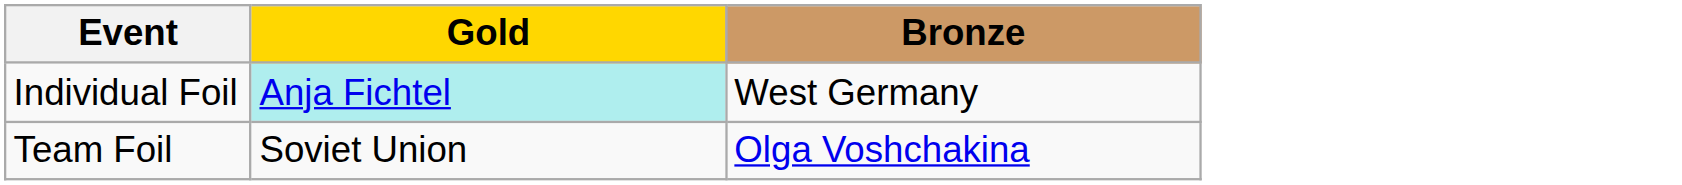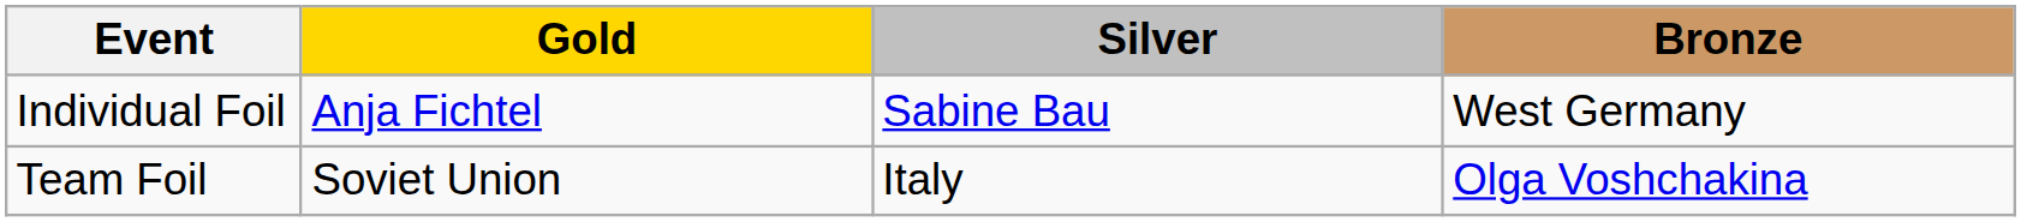 <table class="wikitable">
 <tr>
 <th width="100">Event</th>
 <th style="background-color:gold;" width="200"> Gold</th>
+<th style="background-color:silver;" width="200"> Silver</th>
 <th style="background-color:#CC9966;" width="200"> Bronze</th>
 </tr>
 <tr>
 <td>Individual Foil</td>
-<td style="background: paleturquoise;"> <a href='#'>Anja Fichtel</a></td>
+<td> <a href='#'>Anja Fichtel</a></td>
+<td> <a href='#'>Sabine Bau</a></td>
 <td> West Germany</td>
 </tr>
 <tr>
 <td>Team Foil</td>
 <td> Soviet Union</td>
+<td> Italy</td>
 <td> <a href='#'>Olga Voshchakina</a></td>
 </tr>
 </table>
